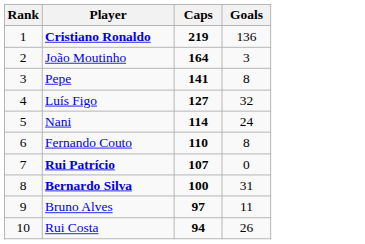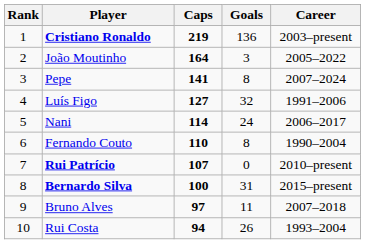 <table class="wikitable sortable" style="text-align:center";>
 <tr>
 <th width=20>Rank</th>
 <th width=150>Player</th>
 <th width=50>Caps</th>
 <th width=50>Goals</th>
+<th width=100>Career</th>
 </tr>
 <tr>
 <td>1</td>
 <td style="text-align:left"><strong><a href='#'>Cristiano Ronaldo</a></strong></td>
 <td><strong>219</strong></td>
 <td>136</td>
+<td>2003–present</td>
 </tr>
 <tr>
 <td>2</td>
 <td style="text-align:left"><a href='#'>João Moutinho</a></td>
 <td><strong>164</strong></td>
 <td>3</td>
+<td>2005–2022</td>
 </tr>
 <tr>
 <td>3</td>
 <td style="text-align:left"><a href='#'>Pepe</a></td>
 <td><strong>141</strong></td>
 <td>8</td>
+<td>2007–2024</td>
 </tr>
 <tr>
 <td>4</td>
 <td style="text-align:left"><a href='#'>Luís Figo</a></td>
 <td><strong>127</strong></td>
 <td>32</td>
+<td>1991–2006</td>
 </tr>
 <tr>
 <td>5</td>
 <td style="text-align:left"><a href='#'>Nani</a></td>
 <td><strong>114</strong></td>
 <td>24</td>
+<td>2006–2017</td>
 </tr>
 <tr>
 <td>6</td>
 <td style="text-align:left"><a href='#'>Fernando Couto</a></td>
 <td><strong>110</strong></td>
 <td>8</td>
+<td>1990–2004</td>
 </tr>
 <tr>
 <td>7</td>
 <td style="text-align:left"><strong><a href='#'>Rui Patrício</a></strong></td>
 <td><strong>107</strong></td>
 <td>0</td>
+<td>2010–present</td>
 </tr>
 <tr>
 <td>8</td>
 <td style="text-align:left"><strong><a href='#'>Bernardo Silva</a></strong></td>
 <td><strong>100</strong></td>
 <td>31</td>
+<td>2015–present</td>
 </tr>
 <tr>
 <td>9</td>
 <td style="text-align:left"><a href='#'>Bruno Alves</a></td>
 <td><strong>97</strong></td>
 <td>11</td>
+<td>2007–2018</td>
 </tr>
 <tr>
 <td>10</td>
 <td style="text-align:left"><a href='#'>Rui Costa</a></td>
 <td><strong>94</strong></td>
 <td>26</td>
+<td>1993–2004</td>
 </tr>
 </table>
